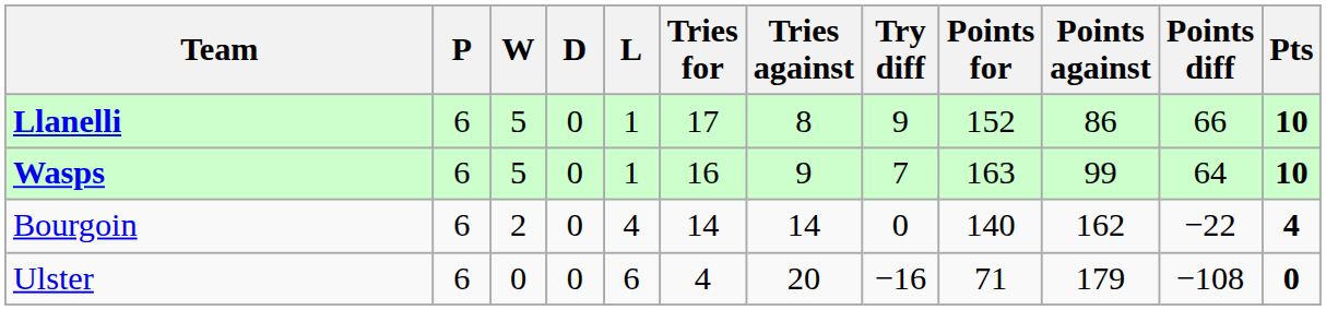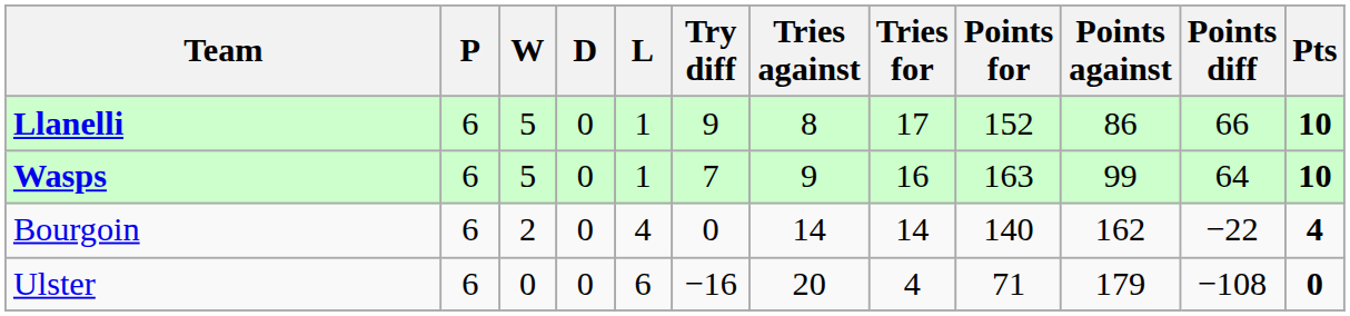 <table class="wikitable" style="text-align: center">
 <tr>
 <th width="200">Team</th>
 <th width="20">P</th>
 <th width="20">W</th>
 <th width="20">D</th>
 <th width="20">L</th>
+<th width="30">Try diff</th>
+<th width="20">Tries against</th>
 <th width="20">Tries for</th>
-<th width="20">Tries against</th>
-<th width="30">Try diff</th>
 <th width="20">Points for</th>
 <th width="20">Points against</th>
 <th width="25">Points diff</th>
 <th width="20">Pts</th>
 </tr>
 <tr bgcolor="#ccffcc">
 <td align="left"> <strong><a href='#'>Llanelli</a></strong></td>
 <td>6</td>
 <td>5</td>
 <td>0</td>
 <td>1</td>
+<td>9</td>
+<td>8</td>
 <td>17</td>
-<td>8</td>
-<td>9</td>
 <td>152</td>
 <td>86</td>
 <td>66</td>
 <td><strong>10</strong></td>
 </tr>
 <tr bgcolor="#ccffcc">
 <td align="left"> <strong><a href='#'>Wasps</a></strong></td>
 <td>6</td>
 <td>5</td>
 <td>0</td>
 <td>1</td>
+<td>7</td>
+<td>9</td>
 <td>16</td>
-<td>9</td>
-<td>7</td>
 <td>163</td>
 <td>99</td>
 <td>64</td>
 <td><strong>10</strong></td>
 </tr>
 <tr>
 <td align="left"> <a href='#'>Bourgoin</a></td>
 <td>6</td>
 <td>2</td>
 <td>0</td>
 <td>4</td>
+<td>0</td>
 <td>14</td>
 <td>14</td>
-<td>0</td>
 <td>140</td>
 <td>162</td>
 <td>−22</td>
 <td><strong>4</strong></td>
 </tr>
 <tr>
 <td align="left">  <a href='#'>Ulster</a></td>
 <td>6</td>
 <td>0</td>
 <td>0</td>
 <td>6</td>
+<td>−16</td>
+<td>20</td>
 <td>4</td>
-<td>20</td>
-<td>−16</td>
 <td>71</td>
 <td>179</td>
 <td>−108</td>
 <td><strong>0</strong></td>
 </tr>
 </table>
